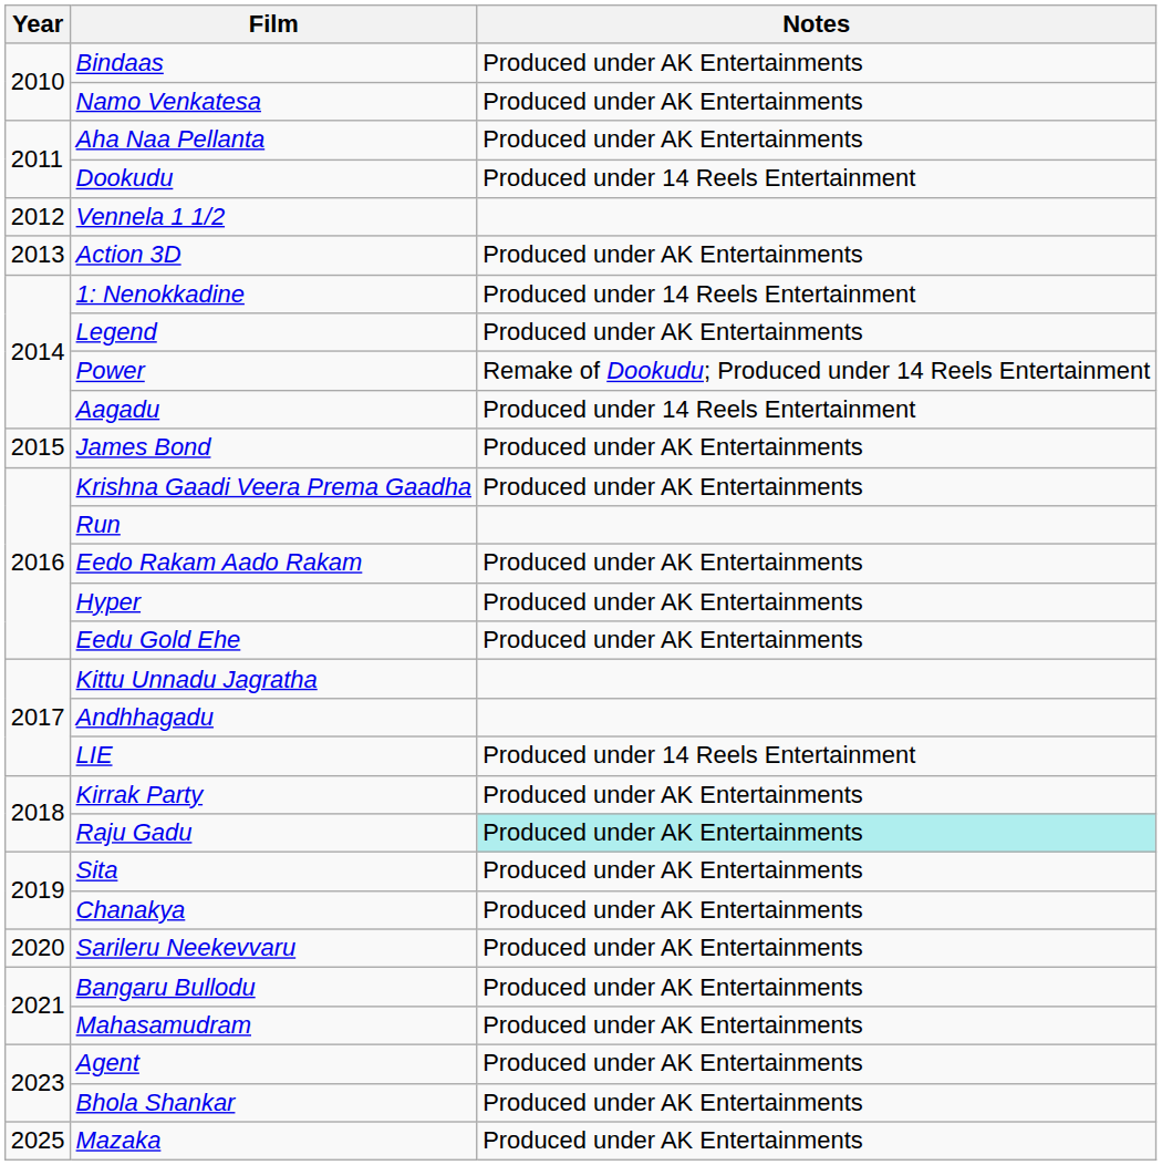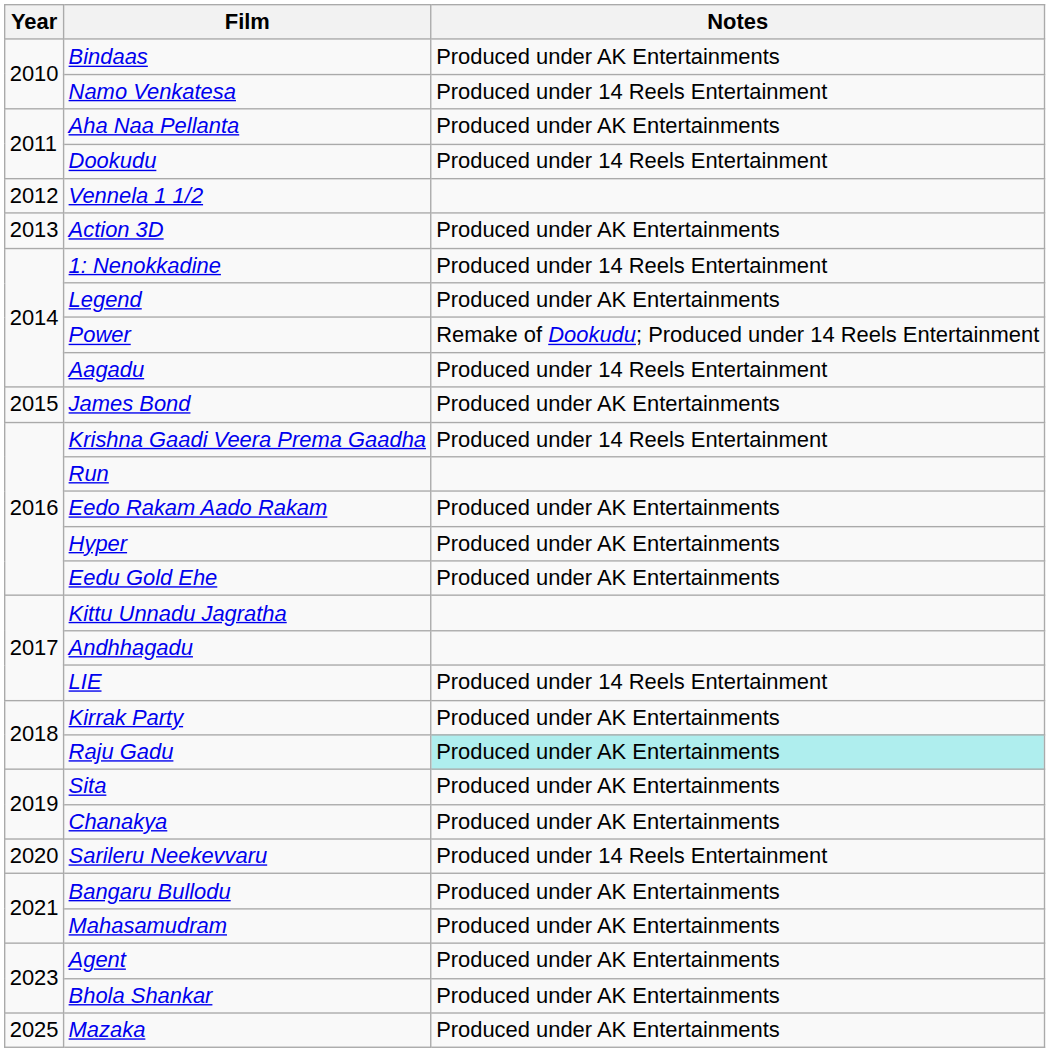 <table class="wikitable sortable">
 <tr>
 <th>Year</th>
 <th>Film</th>
 <th>Notes</th>
 </tr>
 <tr>
 <td rowspan="2">2010</td>
 <td><em><a href='#'>Bindaas</a></em></td>
 <td>Produced under AK Entertainments</td>
 </tr>
 <tr>
 <td><em><a href='#'>Namo Venkatesa</a></em></td>
-<td>Produced under AK Entertainments</td>
+<td>Produced under 14 Reels Entertainment</td>
 </tr>
 <tr>
 <td rowspan="2">2011</td>
 <td><em><a href='#'>Aha Naa Pellanta</a></em></td>
 <td>Produced under AK Entertainments</td>
 </tr>
 <tr>
 <td><em><a href='#'>Dookudu</a></em></td>
 <td>Produced under 14 Reels Entertainment</td>
 </tr>
 <tr>
 <td>2012</td>
 <td><em><a href='#'>Vennela 1 1/2</a></em></td>
 <td></td>
 </tr>
 <tr>
 <td>2013</td>
 <td><em><a href='#'>Action 3D</a></em></td>
 <td>Produced under AK Entertainments</td>
 </tr>
 <tr>
 <td rowspan="4">2014</td>
 <td><em><a href='#'>1: Nenokkadine</a></em></td>
 <td>Produced under 14 Reels Entertainment</td>
 </tr>
 <tr>
 <td><a href='#'><em>Legend</em></a></td>
 <td>Produced under AK Entertainments</td>
 </tr>
 <tr>
 <td><a href='#'><em>Power</em></a></td>
 <td>Remake of <em><a href='#'>Dookudu</a></em>; Produced under 14 Reels Entertainment</td>
 </tr>
 <tr>
 <td><em><a href='#'>Aagadu</a></em></td>
 <td>Produced under 14 Reels Entertainment</td>
 </tr>
 <tr>
 <td>2015</td>
 <td><a href='#'><em>James Bond</em></a></td>
 <td>Produced under AK Entertainments</td>
 </tr>
 <tr>
 <td rowspan="5">2016</td>
 <td><em><a href='#'>Krishna Gaadi Veera Prema Gaadha</a></em></td>
-<td>Produced under AK Entertainments</td>
+<td>Produced under 14 Reels Entertainment</td>
 </tr>
 <tr>
 <td><a href='#'><em>Run</em></a></td>
 <td></td>
 </tr>
 <tr>
 <td><em><a href='#'>Eedo Rakam Aado Rakam</a></em></td>
 <td>Produced under AK Entertainments</td>
 </tr>
 <tr>
 <td><em><a href='#'>Hyper</a></em></td>
 <td>Produced under AK Entertainments</td>
 </tr>
 <tr>
 <td><em><a href='#'>Eedu Gold Ehe</a></em></td>
 <td>Produced under AK Entertainments</td>
 </tr>
 <tr>
 <td rowspan="3">2017</td>
 <td><em><a href='#'>Kittu Unnadu Jagratha</a></em></td>
 <td></td>
 </tr>
 <tr>
 <td><em><a href='#'>Andhhagadu</a></em></td>
 <td></td>
 </tr>
 <tr>
 <td><em><a href='#'>LIE</a></em></td>
 <td>Produced under 14 Reels Entertainment</td>
 </tr>
 <tr>
 <td rowspan="2">2018</td>
 <td><em><a href='#'>Kirrak Party</a></em></td>
 <td>Produced under AK Entertainments</td>
 </tr>
 <tr>
 <td><em><a href='#'>Raju Gadu</a></em></td>
 <td style="background: paleturquoise;">Produced under AK Entertainments</td>
 </tr>
 <tr>
 <td rowspan="2">2019</td>
 <td><a href='#'><em>Sita</em></a></td>
 <td>Produced under AK Entertainments</td>
 </tr>
 <tr>
 <td><a href='#'><em>Chanakya</em></a></td>
 <td>Produced under AK Entertainments</td>
 </tr>
 <tr>
 <td>2020</td>
 <td><em><a href='#'>Sarileru Neekevvaru</a></em></td>
-<td>Produced under AK Entertainments</td>
+<td>Produced under 14 Reels Entertainment</td>
 </tr>
 <tr>
 <td rowspan="2">2021</td>
 <td><a href='#'><em>Bangaru Bullodu</em></a></td>
 <td>Produced under AK Entertainments</td>
 </tr>
 <tr>
 <td><a href='#'><em>Mahasamudram</em></a></td>
 <td>Produced under AK Entertainments</td>
 </tr>
 <tr>
 <td rowspan="2">2023</td>
 <td><em><a href='#'>Agent</a></em></td>
 <td>Produced under AK Entertainments</td>
 </tr>
 <tr>
 <td><em><a href='#'>Bhola Shankar</a></em></td>
 <td>Produced under AK Entertainments</td>
 </tr>
 <tr>
 <td>2025</td>
 <td><em><a href='#'>Mazaka</a></em></td>
 <td>Produced under AK Entertainments</td>
 </tr>
 </table>
